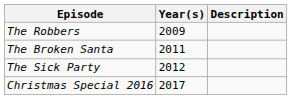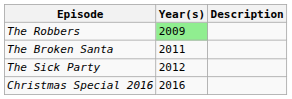 <table class="wikitable sortable">
 <tr>
 <th>Episode</th>
 <th>Year(s)</th>
 <th>Description</th>
 </tr>
 <tr>
 <td><em>The Robbers</em></td>
-<td>2009</td>
+<td style="background: lightgreen;">2009</td>
 <td></td>
 </tr>
 <tr>
 <td><em>The Broken Santa</em></td>
 <td>2011</td>
 <td></td>
 </tr>
 <tr>
 <td><em>The Sick Party</em></td>
 <td>2012</td>
 <td></td>
 </tr>
 <tr>
 <td><em>Christmas Special 2016</em></td>
-<td>2017</td>
+<td>2016</td>
 <td></td>
 </tr>
 </table>
